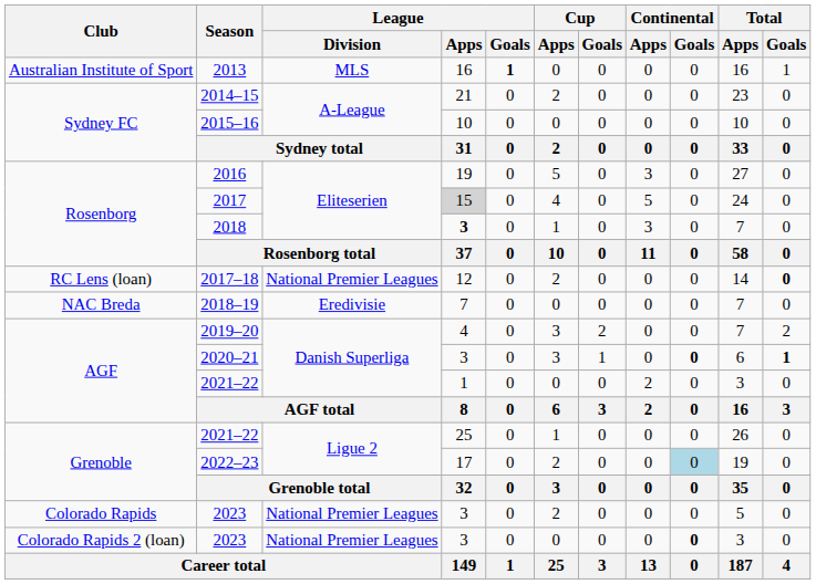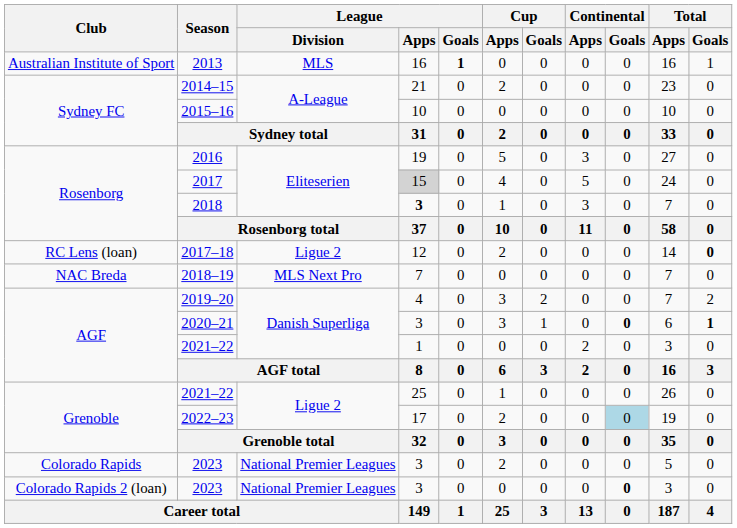 <table class="wikitable" style="text-align:center;">
 <tr>
 <th rowspan="2">Club</th>
 <th rowspan="2">Season</th>
 <th colspan="3">League</th>
 <th colspan="2">Cup</th>
 <th colspan="2">Continental</th>
 <th colspan="2">Total</th>
 </tr>
 <tr>
 <th>Division</th>
 <th>Apps</th>
 <th>Goals</th>
 <th>Apps</th>
 <th>Goals</th>
 <th>Apps</th>
 <th>Goals</th>
 <th>Apps</th>
 <th>Goals</th>
 </tr>
 <tr>
 <td><a href='#'>Australian Institute of Sport</a></td>
 <td><a href='#'>2013</a></td>
 <td><a href='#'>MLS</a></td>
 <td>16</td>
 <td><strong>1</strong></td>
 <td>0</td>
 <td>0</td>
 <td>0</td>
 <td>0</td>
 <td>16</td>
 <td>1</td>
 </tr>
 <tr>
 <td rowspan="3"><a href='#'>Sydney FC</a></td>
 <td><a href='#'>2014–15</a></td>
 <td rowspan=2><a href='#'>A-League</a></td>
 <td>21</td>
 <td>0</td>
 <td>2</td>
 <td>0</td>
 <td>0</td>
 <td>0</td>
 <td>23</td>
 <td>0</td>
 </tr>
 <tr>
 <td><a href='#'>2015–16</a></td>
 <td>10</td>
 <td>0</td>
 <td>0</td>
 <td>0</td>
 <td>0</td>
 <td>0</td>
 <td>10</td>
 <td>0</td>
 </tr>
 <tr>
 <th colspan=2>Sydney total</th>
 <th>31</th>
 <th>0</th>
 <th>2</th>
 <th>0</th>
 <th>0</th>
 <th>0</th>
 <th>33</th>
 <th>0</th>
 </tr>
 <tr>
 <td rowspan="4"><a href='#'>Rosenborg</a></td>
 <td><a href='#'>2016</a></td>
 <td rowspan="3"><a href='#'>Eliteserien</a></td>
 <td>19</td>
 <td>0</td>
 <td>5</td>
 <td>0</td>
 <td>3</td>
 <td>0</td>
 <td>27</td>
 <td>0</td>
 </tr>
 <tr>
 <td><a href='#'>2017</a></td>
 <td style="background: lightgrey;">15</td>
 <td>0</td>
 <td>4</td>
 <td>0</td>
 <td>5</td>
 <td>0</td>
 <td>24</td>
 <td>0</td>
 </tr>
 <tr>
 <td><a href='#'>2018</a></td>
 <td><strong>3</strong></td>
 <td>0</td>
 <td>1</td>
 <td>0</td>
 <td>3</td>
 <td>0</td>
 <td>7</td>
 <td>0</td>
 </tr>
 <tr>
 <th colspan=2>Rosenborg total</th>
 <th>37</th>
 <th>0</th>
 <th>10</th>
 <th>0</th>
 <th>11</th>
 <th>0</th>
 <th>58</th>
 <th>0</th>
 </tr>
 <tr>
 <td rowspan="1"><a href='#'>RC Lens</a> (loan)</td>
 <td><a href='#'>2017–18</a></td>
-<td><a href='#'>National Premier Leagues</a></td>
+<td rowspan="1"><a href='#'>Ligue 2</a></td>
 <td>12</td>
 <td>0</td>
 <td>2</td>
 <td>0</td>
 <td>0</td>
 <td>0</td>
 <td>14</td>
 <td><strong>0</strong></td>
 </tr>
 <tr>
 <td rowspan="1"><a href='#'>NAC Breda</a></td>
 <td><a href='#'>2018–19</a></td>
-<td rowspan="1"><a href='#'>Eredivisie</a></td>
+<td><a href='#'>MLS Next Pro</a></td>
 <td>7</td>
 <td>0</td>
 <td>0</td>
 <td>0</td>
 <td>0</td>
 <td>0</td>
 <td>7</td>
 <td>0</td>
 </tr>
 <tr>
 <td rowspan="4"><a href='#'>AGF</a></td>
 <td><a href='#'>2019–20</a></td>
 <td rowspan="3"><a href='#'>Danish Superliga</a></td>
 <td>4</td>
 <td>0</td>
 <td>3</td>
 <td>2</td>
 <td>0</td>
 <td>0</td>
 <td>7</td>
 <td>2</td>
 </tr>
 <tr>
 <td><a href='#'>2020–21</a></td>
 <td>3</td>
 <td>0</td>
 <td>3</td>
 <td>1</td>
 <td>0</td>
 <td><strong>0</strong></td>
 <td>6</td>
 <td><strong>1</strong></td>
 </tr>
 <tr>
 <td><a href='#'>2021–22</a></td>
 <td>1</td>
 <td>0</td>
 <td>0</td>
 <td>0</td>
 <td>2</td>
 <td>0</td>
 <td>3</td>
 <td>0</td>
 </tr>
 <tr>
 <th colspan=2>AGF total</th>
 <th>8</th>
 <th>0</th>
 <th>6</th>
 <th>3</th>
 <th>2</th>
 <th>0</th>
 <th>16</th>
 <th>3</th>
 </tr>
 <tr>
 <td rowspan=3><a href='#'>Grenoble</a></td>
 <td><a href='#'>2021–22</a></td>
 <td rowspan=2><a href='#'>Ligue 2</a></td>
 <td>25</td>
 <td>0</td>
 <td>1</td>
 <td>0</td>
 <td>0</td>
 <td>0</td>
 <td>26</td>
 <td>0</td>
 </tr>
 <tr>
 <td><a href='#'>2022–23</a></td>
 <td>17</td>
 <td>0</td>
 <td>2</td>
 <td>0</td>
 <td>0</td>
 <td style="background: lightblue;">0</td>
 <td>19</td>
 <td>0</td>
 </tr>
 <tr>
 <th colspan=2>Grenoble total</th>
 <th>32</th>
 <th>0</th>
 <th>3</th>
 <th>0</th>
 <th>0</th>
 <th>0</th>
 <th>35</th>
 <th>0</th>
 </tr>
 <tr>
 <td><a href='#'>Colorado Rapids</a></td>
 <td><a href='#'>2023</a></td>
 <td><a href='#'>National Premier Leagues</a></td>
 <td>3</td>
 <td>0</td>
 <td>2</td>
 <td>0</td>
 <td>0</td>
 <td>0</td>
 <td>5</td>
 <td>0</td>
 </tr>
 <tr>
 <td><a href='#'>Colorado Rapids 2</a> (loan)</td>
 <td><a href='#'>2023</a></td>
 <td><a href='#'>National Premier Leagues</a></td>
 <td>3</td>
 <td>0</td>
 <td>0</td>
 <td>0</td>
 <td>0</td>
 <td><strong>0</strong></td>
 <td>3</td>
 <td>0</td>
 </tr>
 <tr>
 <th colspan="3">Career total</th>
 <th>149</th>
 <th>1</th>
 <th>25</th>
 <th>3</th>
 <th>13</th>
 <th>0</th>
 <th>187</th>
 <th>4</th>
 </tr>
 </table>
